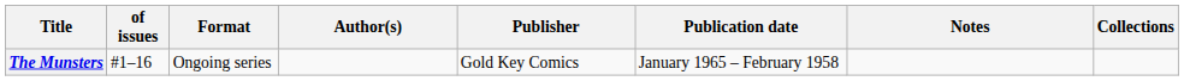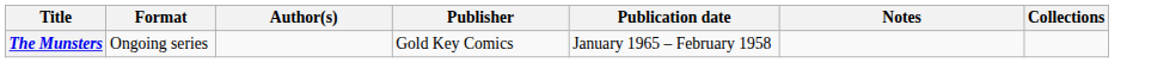 <table class="wikitable">
 <tr>
 <th>Title</th>
-<th style="width:40pt"> of issues</th>
 <th style="width:75pt">Format</th>
 <th style="width:125pt">Author(s)</th>
 <th style="width:125pt">Publisher</th>
 <th style="width:150pt">Publication date</th>
 <th style="width:175pt">Notes</th>
 <th>Collections</th>
 </tr>
 <tr>
 <th><em><a href='#'>The Munsters</a></em></th>
-<td>#1–16</td>
 <td>Ongoing series</td>
 <td></td>
 <td>Gold Key Comics</td>
 <td>January 1965 – February 1958</td>
 <td></td>
 <td></td>
 </tr>
 </table>
